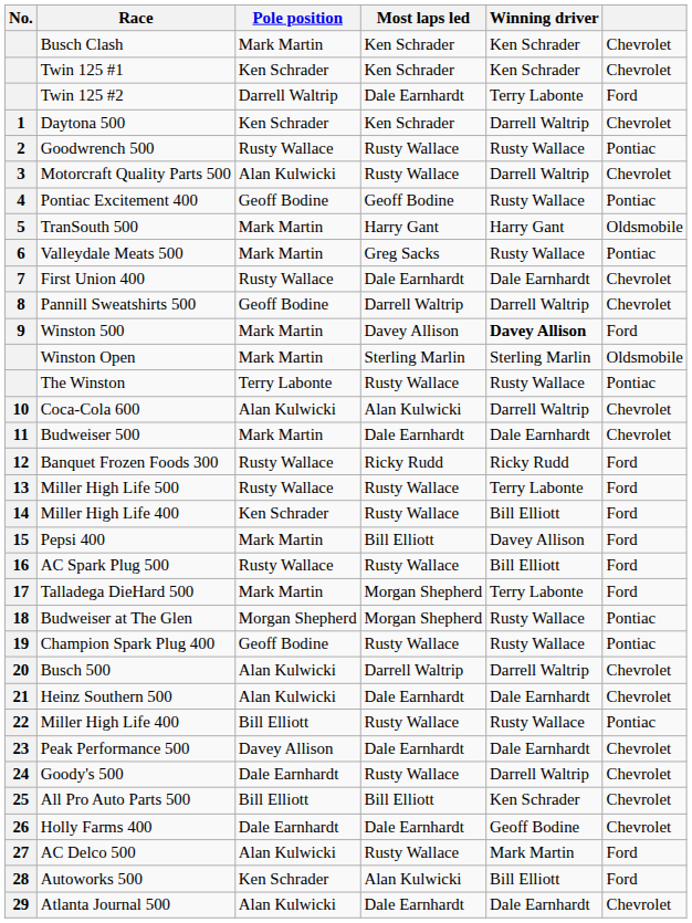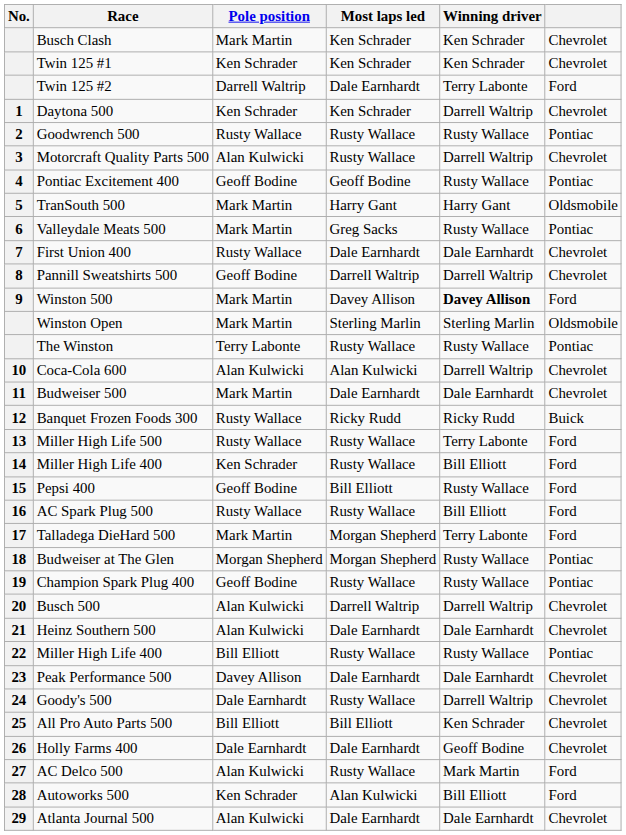 <table class="wikitable">
 <tr>
 <th>No.</th>
 <th>Race</th>
 <th><a href='#'>Pole position</a></th>
 <th>Most laps led</th>
 <th>Winning driver</th>
 <th></th>
 </tr>
 <tr>
 <th></th>
 <td>Busch Clash</td>
 <td>Mark Martin</td>
 <td>Ken Schrader</td>
 <td>Ken Schrader</td>
 <td>Chevrolet</td>
 </tr>
 <tr>
 <th></th>
 <td>Twin 125 #1</td>
 <td>Ken Schrader</td>
 <td>Ken Schrader</td>
 <td>Ken Schrader</td>
 <td>Chevrolet</td>
 </tr>
 <tr>
 <th></th>
 <td>Twin 125 #2</td>
 <td>Darrell Waltrip</td>
 <td>Dale Earnhardt</td>
 <td>Terry Labonte</td>
 <td>Ford</td>
 </tr>
 <tr>
 <th>1</th>
 <td>Daytona 500</td>
 <td>Ken Schrader</td>
 <td>Ken Schrader</td>
 <td>Darrell Waltrip</td>
 <td>Chevrolet</td>
 </tr>
 <tr>
 <th>2</th>
 <td>Goodwrench 500</td>
 <td>Rusty Wallace</td>
 <td>Rusty Wallace</td>
 <td>Rusty Wallace</td>
 <td>Pontiac</td>
 </tr>
 <tr>
 <th>3</th>
 <td>Motorcraft Quality Parts 500</td>
 <td>Alan Kulwicki</td>
 <td>Rusty Wallace</td>
 <td>Darrell Waltrip</td>
 <td>Chevrolet</td>
 </tr>
 <tr>
 <th>4</th>
 <td>Pontiac Excitement 400</td>
 <td>Geoff Bodine</td>
 <td>Geoff Bodine</td>
 <td>Rusty Wallace</td>
 <td>Pontiac</td>
 </tr>
 <tr>
 <th>5</th>
 <td>TranSouth 500</td>
 <td>Mark Martin</td>
 <td>Harry Gant</td>
 <td>Harry Gant</td>
 <td>Oldsmobile</td>
 </tr>
 <tr>
 <th>6</th>
 <td>Valleydale Meats 500</td>
 <td>Mark Martin</td>
 <td>Greg Sacks</td>
 <td>Rusty Wallace</td>
 <td>Pontiac</td>
 </tr>
 <tr>
 <th>7</th>
 <td>First Union 400</td>
 <td>Rusty Wallace</td>
 <td>Dale Earnhardt</td>
 <td>Dale Earnhardt</td>
 <td>Chevrolet</td>
 </tr>
 <tr>
 <th>8</th>
 <td>Pannill Sweatshirts 500</td>
 <td>Geoff Bodine</td>
 <td>Darrell Waltrip</td>
 <td>Darrell Waltrip</td>
 <td>Chevrolet</td>
 </tr>
 <tr>
 <th>9</th>
 <td>Winston 500</td>
 <td>Mark Martin</td>
 <td>Davey Allison</td>
 <td><strong>Davey Allison</strong></td>
 <td>Ford</td>
 </tr>
 <tr>
 <th></th>
 <td>Winston Open</td>
 <td>Mark Martin</td>
 <td>Sterling Marlin</td>
 <td>Sterling Marlin</td>
 <td>Oldsmobile</td>
 </tr>
 <tr>
 <th></th>
 <td>The Winston</td>
 <td>Terry Labonte</td>
 <td>Rusty Wallace</td>
 <td>Rusty Wallace</td>
 <td>Pontiac</td>
 </tr>
 <tr>
 <th>10</th>
 <td>Coca-Cola 600</td>
 <td>Alan Kulwicki</td>
 <td>Alan Kulwicki</td>
 <td>Darrell Waltrip</td>
 <td>Chevrolet</td>
 </tr>
 <tr>
 <th>11</th>
 <td>Budweiser 500</td>
 <td>Mark Martin</td>
 <td>Dale Earnhardt</td>
 <td>Dale Earnhardt</td>
 <td>Chevrolet</td>
 </tr>
 <tr>
 <th>12</th>
 <td>Banquet Frozen Foods 300</td>
 <td>Rusty Wallace</td>
 <td>Ricky Rudd</td>
 <td>Ricky Rudd</td>
-<td>Ford</td>
+<td>Buick</td>
 </tr>
 <tr>
 <th>13</th>
 <td>Miller High Life 500</td>
 <td>Rusty Wallace</td>
 <td>Rusty Wallace</td>
 <td>Terry Labonte</td>
 <td>Ford</td>
 </tr>
 <tr>
 <th>14</th>
 <td>Miller High Life 400</td>
 <td>Ken Schrader</td>
 <td>Rusty Wallace</td>
 <td>Bill Elliott</td>
 <td>Ford</td>
 </tr>
 <tr>
 <th>15</th>
 <td>Pepsi 400</td>
-<td>Mark Martin</td>
+<td>Geoff Bodine</td>
 <td>Bill Elliott</td>
-<td>Davey Allison</td>
+<td>Rusty Wallace</td>
 <td>Ford</td>
 </tr>
 <tr>
 <th>16</th>
 <td>AC Spark Plug 500</td>
 <td>Rusty Wallace</td>
 <td>Rusty Wallace</td>
 <td>Bill Elliott</td>
 <td>Ford</td>
 </tr>
 <tr>
 <th>17</th>
 <td>Talladega DieHard 500</td>
 <td>Mark Martin</td>
 <td>Morgan Shepherd</td>
 <td>Terry Labonte</td>
 <td>Ford</td>
 </tr>
 <tr>
 <th>18</th>
 <td>Budweiser at The Glen</td>
 <td>Morgan Shepherd</td>
 <td>Morgan Shepherd</td>
 <td>Rusty Wallace</td>
 <td>Pontiac</td>
 </tr>
 <tr>
 <th>19</th>
 <td>Champion Spark Plug 400</td>
 <td>Geoff Bodine</td>
 <td>Rusty Wallace</td>
 <td>Rusty Wallace</td>
 <td>Pontiac</td>
 </tr>
 <tr>
 <th>20</th>
 <td>Busch 500</td>
 <td>Alan Kulwicki</td>
 <td>Darrell Waltrip</td>
 <td>Darrell Waltrip</td>
 <td>Chevrolet</td>
 </tr>
 <tr>
 <th>21</th>
 <td>Heinz Southern 500</td>
 <td>Alan Kulwicki</td>
 <td>Dale Earnhardt</td>
 <td>Dale Earnhardt</td>
 <td>Chevrolet</td>
 </tr>
 <tr>
 <th>22</th>
 <td>Miller High Life 400</td>
 <td>Bill Elliott</td>
 <td>Rusty Wallace</td>
 <td>Rusty Wallace</td>
 <td>Pontiac</td>
 </tr>
 <tr>
 <th>23</th>
 <td>Peak Performance 500</td>
 <td>Davey Allison</td>
 <td>Dale Earnhardt</td>
 <td>Dale Earnhardt</td>
 <td>Chevrolet</td>
 </tr>
 <tr>
 <th>24</th>
 <td>Goody's 500</td>
 <td>Dale Earnhardt</td>
 <td>Rusty Wallace</td>
 <td>Darrell Waltrip</td>
 <td>Chevrolet</td>
 </tr>
 <tr>
 <th>25</th>
 <td>All Pro Auto Parts 500</td>
 <td>Bill Elliott</td>
 <td>Bill Elliott</td>
 <td>Ken Schrader</td>
 <td>Chevrolet</td>
 </tr>
 <tr>
 <th>26</th>
 <td>Holly Farms 400</td>
 <td>Dale Earnhardt</td>
 <td>Dale Earnhardt</td>
 <td>Geoff Bodine</td>
 <td>Chevrolet</td>
 </tr>
 <tr>
 <th>27</th>
 <td>AC Delco 500</td>
 <td>Alan Kulwicki</td>
 <td>Rusty Wallace</td>
 <td>Mark Martin</td>
 <td>Ford</td>
 </tr>
 <tr>
 <th>28</th>
 <td>Autoworks 500</td>
 <td>Ken Schrader</td>
 <td>Alan Kulwicki</td>
 <td>Bill Elliott</td>
 <td>Ford</td>
 </tr>
 <tr>
 <th>29</th>
 <td>Atlanta Journal 500</td>
 <td>Alan Kulwicki</td>
 <td>Dale Earnhardt</td>
 <td>Dale Earnhardt</td>
 <td>Chevrolet</td>
 </tr>
 </table>
